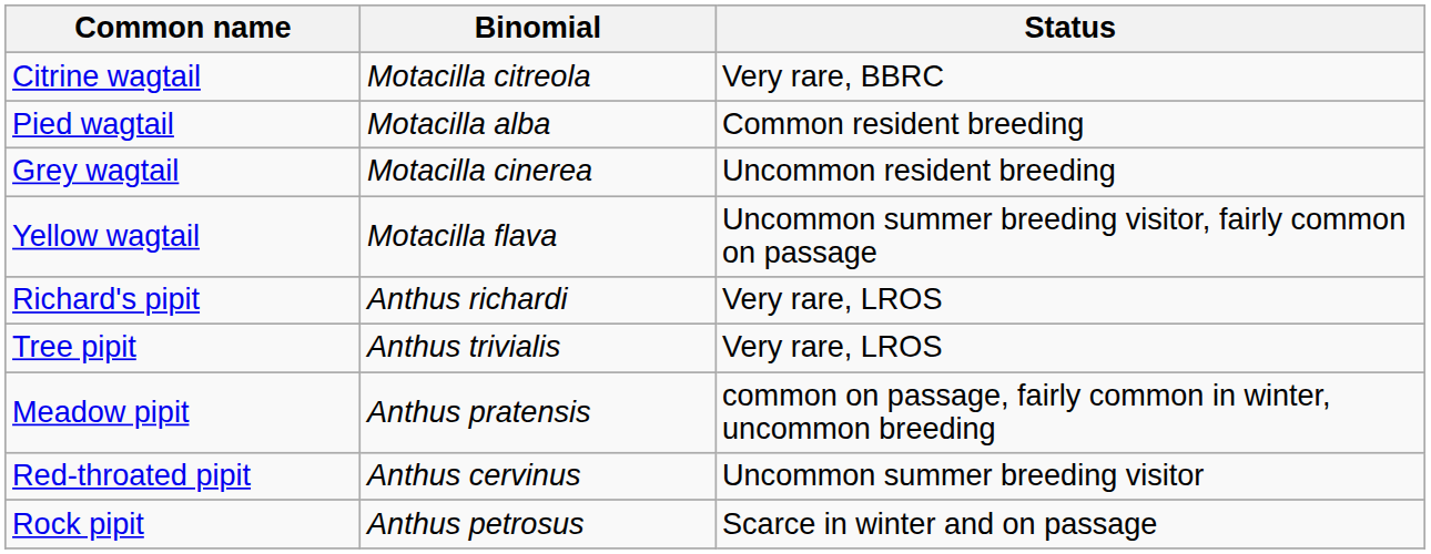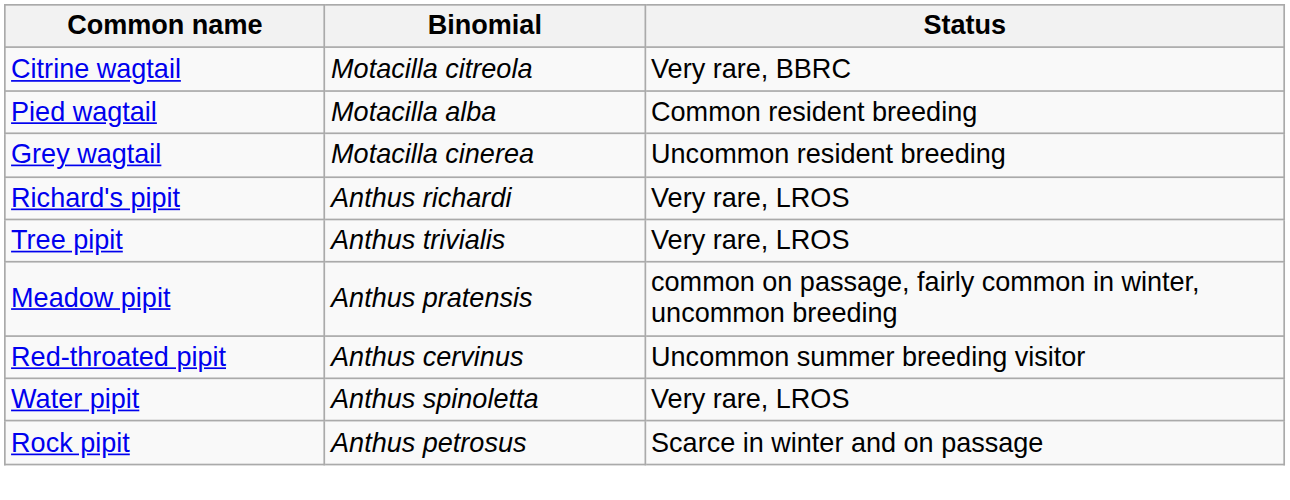 <table width=60% class="wikitable">
 <tr>
 <th width=25%>Common name</th>
 <th width=25%>Binomial</th>
 <th width=50%>Status</th>
 </tr>
 <tr>
 <td><a href='#'>Citrine wagtail</a></td>
 <td><em>Motacilla citreola</em></td>
 <td>Very rare, BBRC</td>
 </tr>
 <tr>
 <td><a href='#'>Pied wagtail</a></td>
 <td><em>Motacilla alba</em></td>
 <td>Common resident breeding</td>
 </tr>
 <tr>
 <td><a href='#'>Grey wagtail</a></td>
 <td><em>Motacilla cinerea</em></td>
 <td>Uncommon resident breeding</td>
 </tr>
 <tr>
-<td><a href='#'>Yellow wagtail</a></td>
-<td><em>Motacilla flava</em></td>
-<td>Uncommon summer breeding visitor, fairly common on passage</td>
-</tr>
-<tr>
 <td><a href='#'>Richard's pipit</a></td>
 <td><em>Anthus richardi</em></td>
 <td>Very rare, LROS</td>
 </tr>
 <tr>
 <td><a href='#'>Tree pipit</a></td>
 <td><em>Anthus trivialis</em></td>
 <td>Very rare, LROS</td>
 </tr>
 <tr>
 <td><a href='#'>Meadow pipit</a></td>
 <td><em>Anthus pratensis</em></td>
 <td>common on passage, fairly common in winter, uncommon breeding</td>
 </tr>
 <tr>
 <td><a href='#'>Red-throated pipit</a></td>
 <td><em>Anthus cervinus</em></td>
 <td>Uncommon summer breeding visitor</td>
 </tr>
 <tr>
+<td><a href='#'>Water pipit</a></td>
+<td><em>Anthus spinoletta</em></td>
+<td>Very rare, LROS</td>
+</tr>
+<tr>
 <td><a href='#'>Rock pipit</a></td>
 <td><em>Anthus petrosus</em></td>
 <td>Scarce in winter and on passage</td>
 </tr>
 </table>
